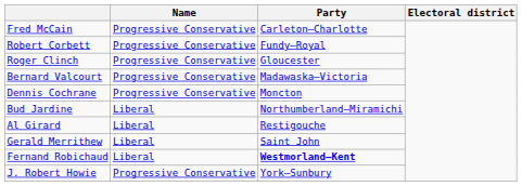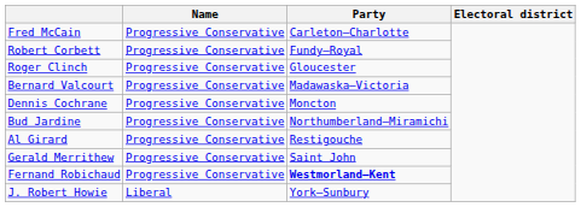 <table class="wikitable">
 <tr>
 <th></th>
 <th>Name</th>
 <th>Party</th>
 <th>Electoral district</th>
 </tr>
 <tr>
 <td><a href='#'>Fred McCain</a></td>
 <td><a href='#'>Progressive Conservative</a></td>
 <td><a href='#'>Carleton—Charlotte</a></td>
 </tr>
 <tr>
 <td><a href='#'>Robert Corbett</a></td>
 <td><a href='#'>Progressive Conservative</a></td>
 <td><a href='#'>Fundy—Royal</a></td>
 </tr>
 <tr>
 <td><a href='#'>Roger Clinch</a></td>
 <td><a href='#'>Progressive Conservative</a></td>
 <td><a href='#'>Gloucester</a></td>
 </tr>
 <tr>
 <td><a href='#'>Bernard Valcourt</a></td>
 <td><a href='#'>Progressive Conservative</a></td>
 <td><a href='#'>Madawaska—Victoria</a></td>
 </tr>
 <tr>
 <td><a href='#'>Dennis Cochrane</a></td>
 <td><a href='#'>Progressive Conservative</a></td>
 <td><a href='#'>Moncton</a></td>
 </tr>
 <tr>
 <td><a href='#'>Bud Jardine</a></td>
-<td><a href='#'>Liberal</a></td>
+<td><a href='#'>Progressive Conservative</a></td>
 <td><a href='#'>Northumberland—Miramichi</a></td>
 </tr>
 <tr>
 <td><a href='#'>Al Girard</a></td>
-<td><a href='#'>Liberal</a></td>
+<td><a href='#'>Progressive Conservative</a></td>
 <td><a href='#'>Restigouche</a></td>
 </tr>
 <tr>
 <td><a href='#'>Gerald Merrithew</a></td>
-<td><a href='#'>Liberal</a></td>
+<td><a href='#'>Progressive Conservative</a></td>
 <td><a href='#'>Saint John</a></td>
 </tr>
 <tr>
 <td><a href='#'>Fernand Robichaud</a></td>
-<td><a href='#'>Liberal</a></td>
+<td><a href='#'>Progressive Conservative</a></td>
 <td><strong><a href='#'>Westmorland—Kent</a></strong></td>
 </tr>
 <tr>
 <td><a href='#'>J. Robert Howie</a></td>
-<td><a href='#'>Progressive Conservative</a></td>
+<td><a href='#'>Liberal</a></td>
 <td><a href='#'>York—Sunbury</a></td>
 </tr>
 </table>
